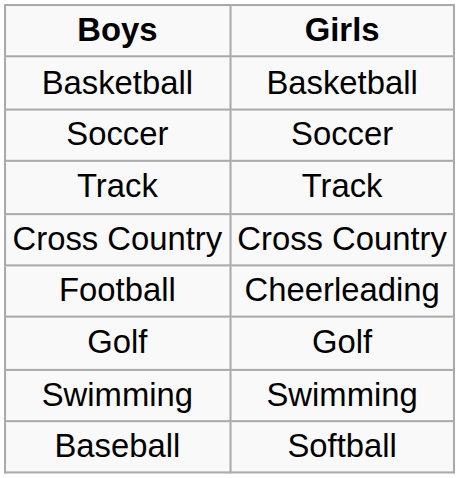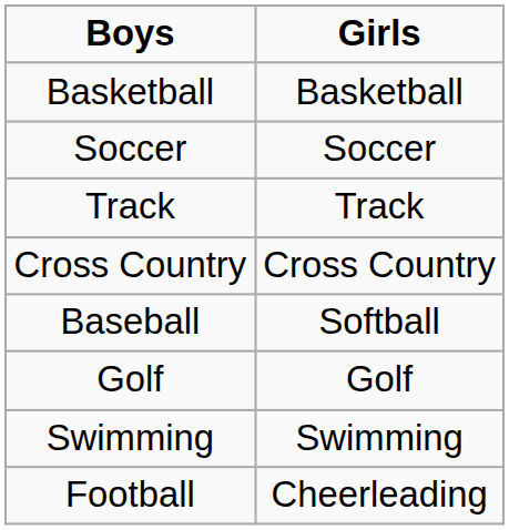 <table class="wikitable" style="text-align:center"; border="5" bgcolor="#ececec">
 <tr>
 <td><strong>Boys</strong></td>
 <td><strong> Girls</strong></td>
 </tr>
 <tr>
 <td>Basketball</td>
 <td>Basketball</td>
 </tr>
 <tr>
 <td>Soccer</td>
 <td>Soccer</td>
 </tr>
 <tr>
 <td>Track</td>
 <td>Track</td>
 </tr>
 <tr>
 <td>Cross Country</td>
 <td>Cross Country</td>
 </tr>
 <tr>
-<td>Football</td>
-<td>Cheerleading</td>
+<td>Baseball</td>
+<td>Softball</td>
 </tr>
 <tr>
 <td>Golf</td>
 <td>Golf</td>
 </tr>
 <tr>
 <td>Swimming</td>
 <td>Swimming</td>
 </tr>
 <tr>
-<td>Baseball</td>
-<td>Softball</td>
+<td>Football</td>
+<td>Cheerleading</td>
 </tr>
 </table>
